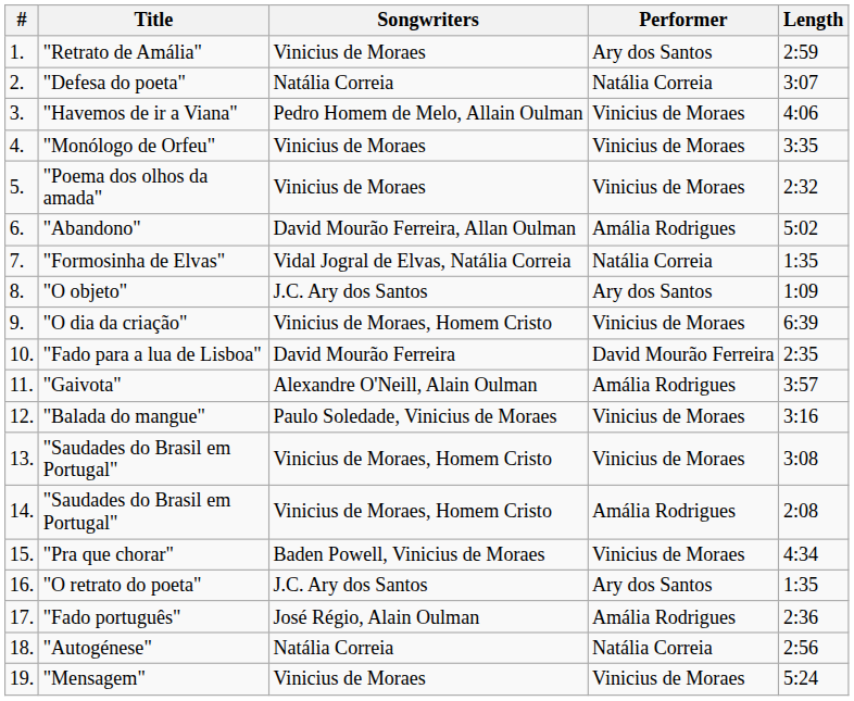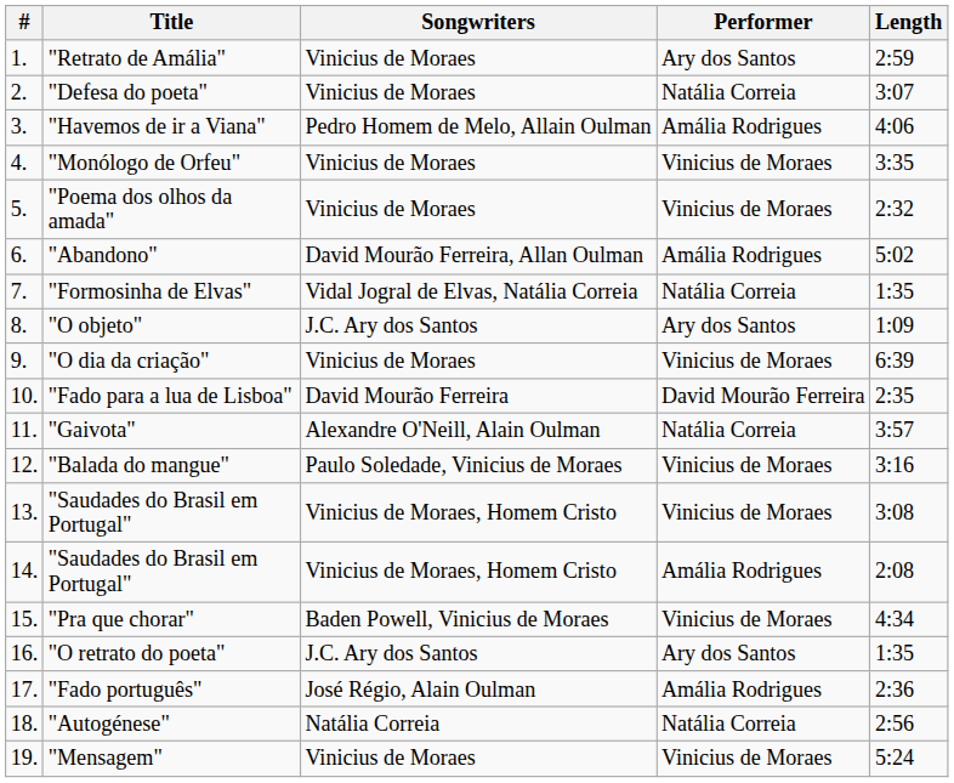 <table class="wikitable">
 <tr>
 <th>#</th>
 <th width="180">Title</th>
 <th>Songwriters</th>
 <th>Performer</th>
 <th>Length</th>
 </tr>
 <tr>
 <td>1.</td>
 <td>"Retrato de Amália"</td>
 <td>Vinicius de Moraes</td>
 <td>Ary dos Santos</td>
 <td>2:59</td>
 </tr>
 <tr>
 <td>2.</td>
 <td>"Defesa do poeta"</td>
-<td>Natália Correia</td>
+<td>Vinicius de Moraes</td>
 <td>Natália Correia</td>
 <td>3:07</td>
 </tr>
 <tr>
 <td>3.</td>
 <td>"Havemos de ir a Viana"</td>
 <td>Pedro Homem de Melo, Allain Oulman</td>
-<td>Vinicius de Moraes</td>
+<td>Amália Rodrigues</td>
 <td>4:06</td>
 </tr>
 <tr>
 <td>4.</td>
 <td>"Monólogo de Orfeu"</td>
 <td>Vinicius de Moraes</td>
 <td>Vinicius de Moraes</td>
 <td>3:35</td>
 </tr>
 <tr>
 <td>5.</td>
 <td>"Poema dos olhos da amada"</td>
 <td>Vinicius de Moraes</td>
 <td>Vinicius de Moraes</td>
 <td>2:32</td>
 </tr>
 <tr>
 <td>6.</td>
 <td>"Abandono"</td>
 <td>David Mourão Ferreira, Allan Oulman</td>
 <td>Amália Rodrigues</td>
 <td>5:02</td>
 </tr>
 <tr>
 <td>7.</td>
 <td>"Formosinha de Elvas"</td>
 <td>Vidal Jogral de Elvas, Natália Correia</td>
 <td>Natália Correia</td>
 <td>1:35</td>
 </tr>
 <tr>
 <td>8.</td>
 <td>"O objeto"</td>
 <td>J.C. Ary dos Santos</td>
 <td>Ary dos Santos</td>
 <td>1:09</td>
 </tr>
 <tr>
 <td>9.</td>
 <td>"O dia da criação"</td>
-<td>Vinicius de Moraes, Homem Cristo</td>
+<td>Vinicius de Moraes</td>
 <td>Vinicius de Moraes</td>
 <td>6:39</td>
 </tr>
 <tr>
 <td>10.</td>
 <td>"Fado para a lua de Lisboa"</td>
 <td>David Mourão Ferreira</td>
 <td>David Mourão Ferreira</td>
 <td>2:35</td>
 </tr>
 <tr>
 <td>11.</td>
 <td>"Gaivota"</td>
 <td>Alexandre O'Neill, Alain Oulman</td>
-<td>Amália Rodrigues</td>
+<td>Natália Correia</td>
 <td>3:57</td>
 </tr>
 <tr>
 <td>12.</td>
 <td>"Balada do mangue"</td>
 <td>Paulo Soledade, Vinicius de Moraes</td>
 <td>Vinicius de Moraes</td>
 <td>3:16</td>
 </tr>
 <tr>
 <td>13.</td>
 <td>"Saudades do Brasil em Portugal"</td>
 <td>Vinicius de Moraes, Homem Cristo</td>
 <td>Vinicius de Moraes</td>
 <td>3:08</td>
 </tr>
 <tr>
 <td>14.</td>
 <td>"Saudades do Brasil em Portugal"</td>
 <td>Vinicius de Moraes, Homem Cristo</td>
 <td>Amália Rodrigues</td>
 <td>2:08</td>
 </tr>
 <tr>
 <td>15.</td>
 <td>"Pra que chorar"</td>
 <td>Baden Powell, Vinicius de Moraes</td>
 <td>Vinicius de Moraes</td>
 <td>4:34</td>
 </tr>
 <tr>
 <td>16.</td>
 <td>"O retrato do poeta"</td>
 <td>J.C. Ary dos Santos</td>
 <td>Ary dos Santos</td>
 <td>1:35</td>
 </tr>
 <tr>
 <td>17.</td>
 <td>"Fado português"</td>
 <td>José Régio, Alain Oulman</td>
 <td>Amália Rodrigues</td>
 <td>2:36</td>
 </tr>
 <tr>
 <td>18.</td>
 <td>"Autogénese"</td>
 <td>Natália Correia</td>
 <td>Natália Correia</td>
 <td>2:56</td>
 </tr>
 <tr>
 <td>19.</td>
 <td>"Mensagem"</td>
 <td>Vinicius de Moraes</td>
 <td>Vinicius de Moraes</td>
 <td>5:24</td>
 </tr>
 </table>
